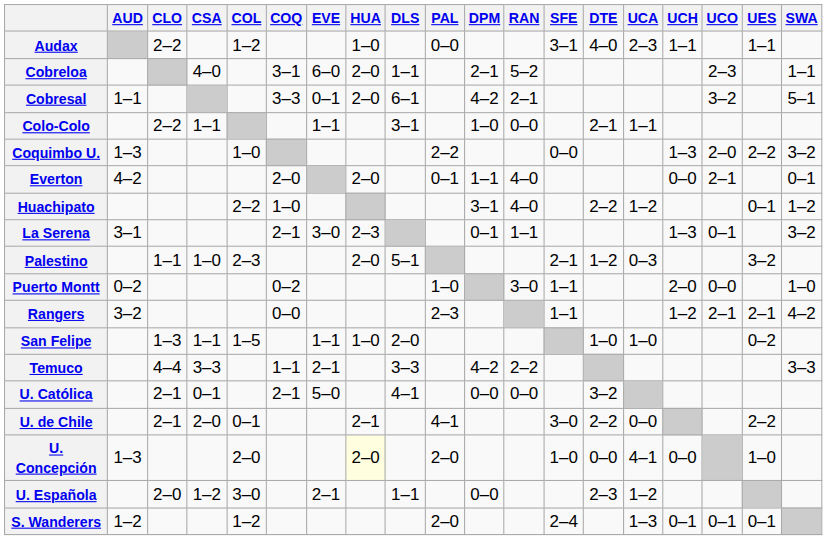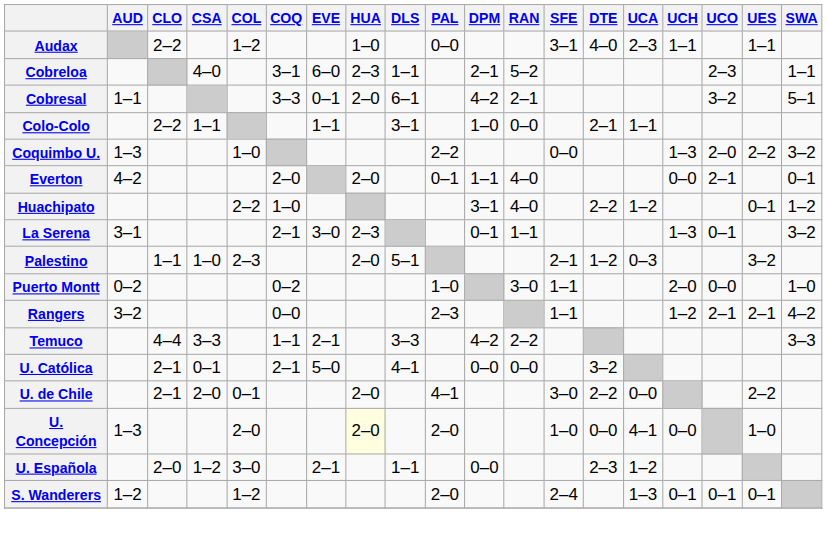 <table class="wikitable" style="text-align:center">
 <tr>
 <th width="90"> </th>
 <th width="30"><small><a href='#'>AUD</a></small></th>
 <th width="30"><small><a href='#'>CLO</a></small></th>
 <th width="30"><small><a href='#'>CSA</a></small></th>
 <th width="30"><small><a href='#'>COL</a></small></th>
 <th width="30"><small><a href='#'>COQ</a></small></th>
 <th width="30"><small><a href='#'>EVE</a></small></th>
 <th width="30"><small><a href='#'>HUA</a></small></th>
 <th width="30"><small><a href='#'>DLS</a></small></th>
 <th width="30"><small><a href='#'>PAL</a></small></th>
 <th width="30"><small><a href='#'>DPM</a></small></th>
 <th width="30"><small><a href='#'>RAN</a></small></th>
 <th width="30"><small><a href='#'>SFE</a></small></th>
 <th width="30"><small><a href='#'>DTE</a></small></th>
 <th width="30"><small><a href='#'>UCA</a></small></th>
 <th width="30"><small><a href='#'>UCH</a></small></th>
 <th width="30"><small><a href='#'>UCO</a></small></th>
 <th width="30"><small><a href='#'>UES</a></small></th>
 <th width="30"><small><a href='#'>SWA</a></small></th>
 </tr>
 <tr>
 <th><small><a href='#'>Audax</a></small></th>
 <td bgcolor="#CCCCCC"></td>
 <td>2–2</td>
 <td></td>
 <td>1–2</td>
 <td></td>
 <td></td>
 <td>1–0</td>
 <td></td>
 <td>0–0</td>
 <td></td>
 <td></td>
 <td>3–1</td>
 <td>4–0</td>
 <td>2–3</td>
 <td>1–1</td>
 <td></td>
 <td>1–1</td>
 <td></td>
 </tr>
 <tr>
 <th><small><a href='#'>Cobreloa</a></small></th>
 <td></td>
 <td bgcolor="#CCCCCC"></td>
 <td>4–0</td>
 <td></td>
 <td>3–1</td>
 <td>6–0</td>
-<td>2–0</td>
+<td>2–3</td>
 <td>1–1</td>
 <td></td>
 <td>2–1</td>
 <td>5–2</td>
 <td></td>
 <td></td>
 <td></td>
 <td></td>
 <td>2–3</td>
 <td></td>
 <td>1–1</td>
 </tr>
 <tr>
 <th><small><a href='#'>Cobresal</a></small></th>
 <td>1–1</td>
 <td></td>
 <td bgcolor="#CCCCCC"></td>
 <td></td>
 <td>3–3</td>
 <td>0–1</td>
 <td>2–0</td>
 <td>6–1</td>
 <td></td>
 <td>4–2</td>
 <td>2–1</td>
 <td></td>
 <td></td>
 <td></td>
 <td></td>
 <td>3–2</td>
 <td></td>
 <td>5–1</td>
 </tr>
 <tr>
 <th><small><a href='#'>Colo-Colo</a></small></th>
 <td></td>
 <td>2–2</td>
 <td>1–1</td>
 <td bgcolor="#CCCCCC"></td>
 <td></td>
 <td>1–1</td>
 <td></td>
 <td>3–1</td>
 <td></td>
 <td>1–0</td>
 <td>0–0</td>
 <td></td>
 <td>2–1</td>
 <td>1–1</td>
 <td></td>
 <td></td>
 <td></td>
 <td></td>
 </tr>
 <tr>
 <th><small><a href='#'>Coquimbo U.</a></small></th>
 <td>1–3</td>
 <td></td>
 <td></td>
 <td>1–0</td>
 <td bgcolor="#CCCCCC"></td>
 <td></td>
 <td></td>
 <td></td>
 <td>2–2</td>
 <td></td>
 <td></td>
 <td>0–0</td>
 <td></td>
 <td></td>
 <td>1–3</td>
 <td>2–0</td>
 <td>2–2</td>
 <td>3–2</td>
 </tr>
 <tr>
 <th><small><a href='#'>Everton</a></small></th>
 <td>4–2</td>
 <td></td>
 <td></td>
 <td></td>
 <td>2–0</td>
 <td bgcolor="#CCCCCC"></td>
 <td>2–0</td>
 <td></td>
 <td>0–1</td>
 <td>1–1</td>
 <td>4–0</td>
 <td></td>
 <td></td>
 <td></td>
 <td>0–0</td>
 <td>2–1</td>
 <td></td>
 <td>0–1</td>
 </tr>
 <tr>
 <th><small><a href='#'>Huachipato</a></small></th>
 <td></td>
 <td></td>
 <td></td>
 <td>2–2</td>
 <td>1–0</td>
 <td></td>
 <td bgcolor="#CCCCCC"></td>
 <td></td>
 <td></td>
 <td>3–1</td>
 <td>4–0</td>
 <td></td>
 <td>2–2</td>
 <td>1–2</td>
 <td></td>
 <td></td>
 <td>0–1</td>
 <td>1–2</td>
 </tr>
 <tr>
 <th><small><a href='#'>La Serena</a></small></th>
 <td>3–1</td>
 <td></td>
 <td></td>
 <td></td>
 <td>2–1</td>
 <td>3–0</td>
 <td>2–3</td>
 <td bgcolor="#CCCCCC"></td>
 <td></td>
 <td>0–1</td>
 <td>1–1</td>
 <td></td>
 <td></td>
 <td></td>
 <td>1–3</td>
 <td>0–1</td>
 <td></td>
 <td>3–2</td>
 </tr>
 <tr>
 <th><small><a href='#'>Palestino</a></small></th>
 <td></td>
 <td>1–1</td>
 <td>1–0</td>
 <td>2–3</td>
 <td></td>
 <td></td>
 <td>2–0</td>
 <td>5–1</td>
 <td bgcolor="#CCCCCC"></td>
 <td></td>
 <td></td>
 <td>2–1</td>
 <td>1–2</td>
 <td>0–3</td>
 <td></td>
 <td></td>
 <td>3–2</td>
 <td></td>
 </tr>
 <tr>
 <th><small><a href='#'>Puerto Montt</a></small></th>
 <td>0–2</td>
 <td></td>
 <td></td>
 <td></td>
 <td>0–2</td>
 <td></td>
 <td></td>
 <td></td>
 <td>1–0</td>
 <td bgcolor="#CCCCCC"></td>
 <td>3–0</td>
 <td>1–1</td>
 <td></td>
 <td></td>
 <td>2–0</td>
 <td>0–0</td>
 <td></td>
 <td>1–0</td>
 </tr>
 <tr>
 <th><small><a href='#'>Rangers</a></small></th>
 <td>3–2</td>
 <td></td>
 <td></td>
 <td></td>
 <td>0–0</td>
 <td></td>
 <td></td>
 <td></td>
 <td>2–3</td>
 <td></td>
 <td bgcolor="#CCCCCC"></td>
 <td>1–1</td>
 <td></td>
 <td></td>
 <td>1–2</td>
 <td>2–1</td>
 <td>2–1</td>
 <td>4–2</td>
 </tr>
 <tr>
-<th><small><a href='#'>San Felipe</a></small></th>
-<td></td>
-<td>1–3</td>
-<td>1–1</td>
-<td>1–5</td>
-<td></td>
-<td>1–1</td>
-<td>1–0</td>
-<td>2–0</td>
-<td></td>
-<td></td>
-<td></td>
-<td bgcolor="#CCCCCC"></td>
-<td>1–0</td>
-<td>1–0</td>
-<td></td>
-<td></td>
-<td>0–2</td>
-<td></td>
-</tr>
-<tr>
 <th><small><a href='#'>Temuco</a></small></th>
 <td></td>
 <td>4–4</td>
 <td>3–3</td>
 <td></td>
 <td>1–1</td>
 <td>2–1</td>
 <td></td>
 <td>3–3</td>
 <td></td>
 <td>4–2</td>
 <td>2–2</td>
 <td></td>
 <td bgcolor="#CCCCCC"></td>
 <td></td>
 <td></td>
 <td></td>
 <td></td>
 <td>3–3</td>
 </tr>
 <tr>
 <th><small><a href='#'>U. Católica</a></small></th>
 <td></td>
 <td>2–1</td>
 <td>0–1</td>
 <td></td>
 <td>2–1</td>
 <td>5–0</td>
 <td></td>
 <td>4–1</td>
 <td></td>
 <td>0–0</td>
 <td>0–0</td>
 <td></td>
 <td>3–2</td>
 <td bgcolor="#CCCCCC"></td>
 <td></td>
 <td></td>
 <td></td>
 <td></td>
 </tr>
 <tr>
 <th><small><a href='#'>U. de Chile</a></small></th>
 <td></td>
 <td>2–1</td>
 <td>2–0</td>
 <td>0–1</td>
 <td></td>
 <td></td>
-<td>2–1</td>
+<td>2–0</td>
 <td></td>
 <td>4–1</td>
 <td></td>
 <td></td>
 <td>3–0</td>
 <td>2–2</td>
 <td>0–0</td>
 <td bgcolor="#CCCCCC"></td>
 <td></td>
 <td>2–2</td>
 <td></td>
 </tr>
 <tr>
 <th><small><a href='#'>U. Concepción</a></small></th>
 <td>1–3</td>
 <td></td>
 <td></td>
 <td>2–0</td>
 <td></td>
 <td></td>
 <td style="background: lightyellow;">2–0</td>
 <td></td>
 <td>2–0</td>
 <td></td>
 <td></td>
 <td>1–0</td>
 <td>0–0</td>
 <td>4–1</td>
 <td>0–0</td>
 <td bgcolor="#CCCCCC"></td>
 <td>1–0</td>
 <td></td>
 </tr>
 <tr>
 <th><small><a href='#'>U. Española</a></small></th>
 <td></td>
 <td>2–0</td>
 <td>1–2</td>
 <td>3–0</td>
 <td></td>
 <td>2–1</td>
 <td></td>
 <td>1–1</td>
 <td></td>
 <td>0–0</td>
 <td></td>
 <td></td>
 <td>2–3</td>
 <td>1–2</td>
 <td></td>
 <td></td>
 <td bgcolor="#CCCCCC"></td>
 <td></td>
 </tr>
 <tr>
 <th><small><a href='#'>S. Wanderers</a></small></th>
 <td>1–2</td>
 <td></td>
 <td></td>
 <td>1–2</td>
 <td></td>
 <td></td>
 <td></td>
 <td></td>
 <td>2–0</td>
 <td></td>
 <td></td>
 <td>2–4</td>
 <td></td>
 <td>1–3</td>
 <td>0–1</td>
 <td>0–1</td>
 <td>0–1</td>
 <td bgcolor="#CCCCCC"></td>
 </tr>
 <tr>
 </tr>
 </table>
